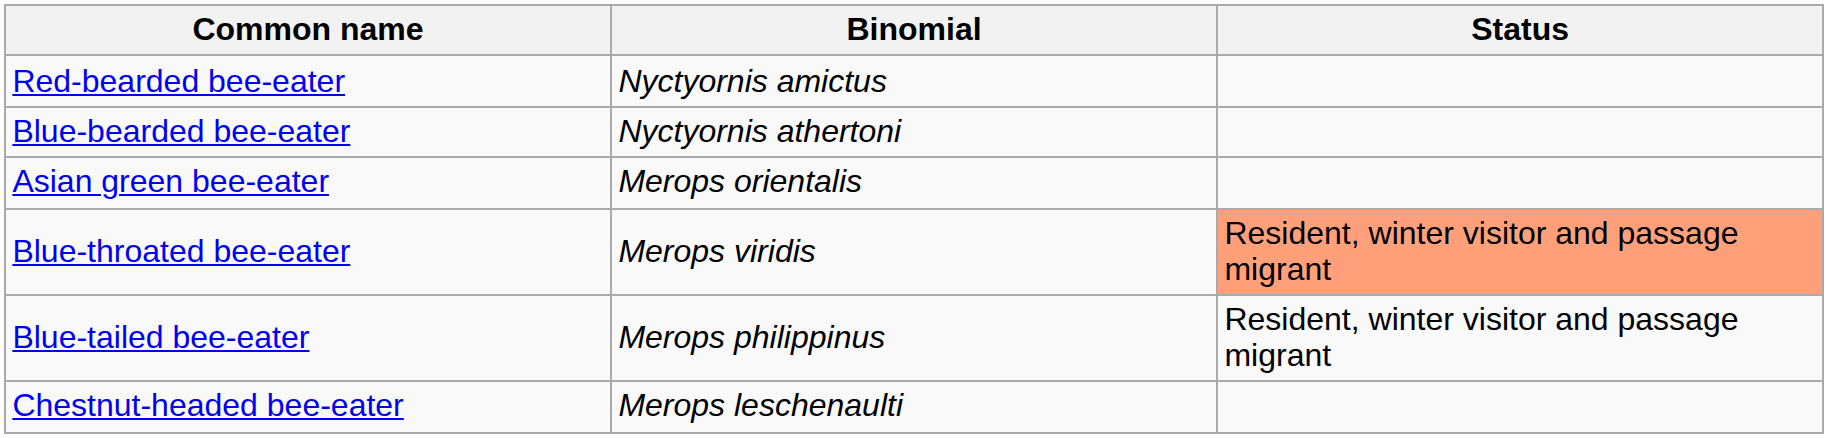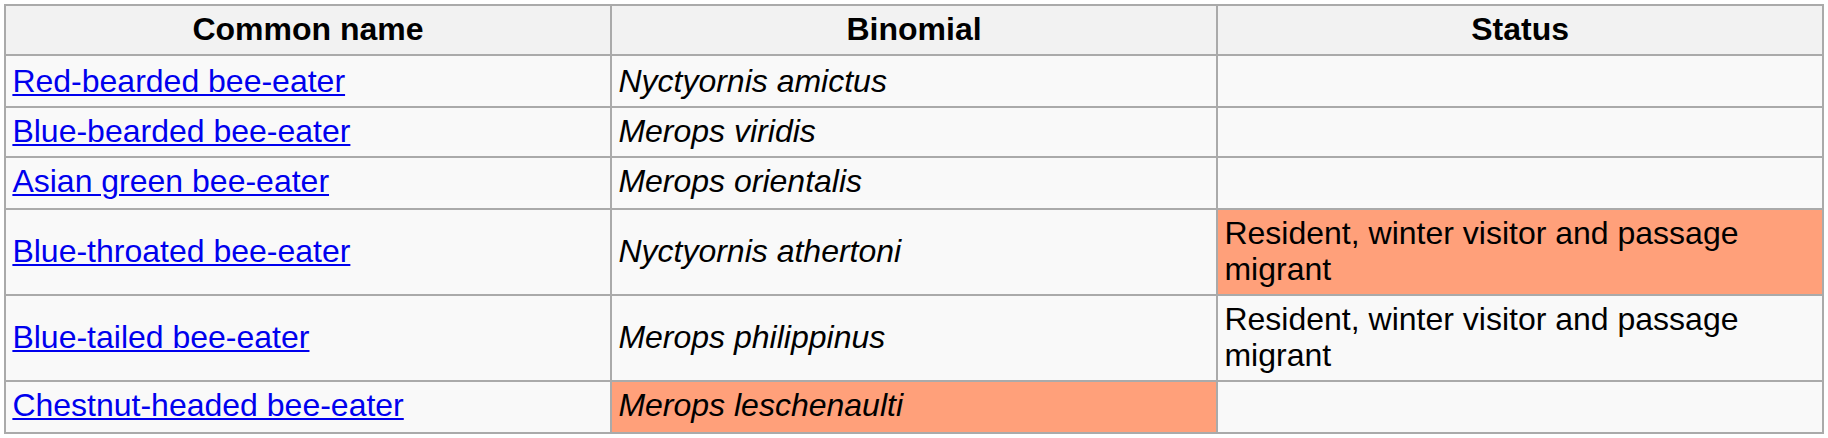 <table width=72% class="wikitable">
 <tr>
 <th width=24%>Common name</th>
 <th width=24%>Binomial</th>
 <th width=24%>Status</th>
 </tr>
 <tr>
 <td><a href='#'>Red-bearded bee-eater</a></td>
 <td><em>Nyctyornis amictus</em></td>
 <td></td>
 </tr>
 <tr>
 <td><a href='#'>Blue-bearded bee-eater</a></td>
-<td><em>Nyctyornis athertoni</em></td>
+<td><em>Merops viridis</em></td>
 <td></td>
 </tr>
 <tr>
 <td><a href='#'>Asian green bee-eater</a></td>
 <td><em>Merops orientalis</em></td>
 <td></td>
 </tr>
 <tr>
 <td><a href='#'>Blue-throated bee-eater</a></td>
-<td><em>Merops viridis</em></td>
+<td><em>Nyctyornis athertoni</em></td>
 <td style="background: lightsalmon;">Resident, winter visitor and passage migrant</td>
 </tr>
 <tr>
 <td><a href='#'>Blue-tailed bee-eater</a></td>
 <td><em>Merops philippinus</em></td>
 <td>Resident, winter visitor and passage migrant</td>
 </tr>
 <tr>
 <td><a href='#'>Chestnut-headed bee-eater</a></td>
-<td><em>Merops leschenaulti</em></td>
+<td style="background: lightsalmon;"><em>Merops leschenaulti</em></td>
 <td></td>
 </tr>
 <tr>
 </tr>
 </table>
